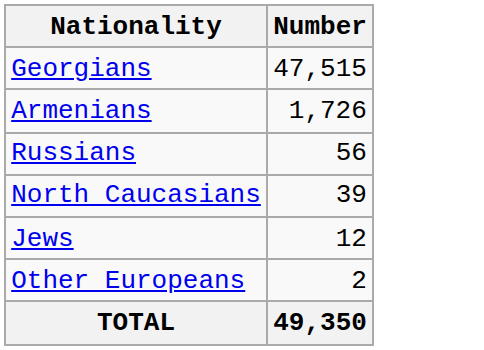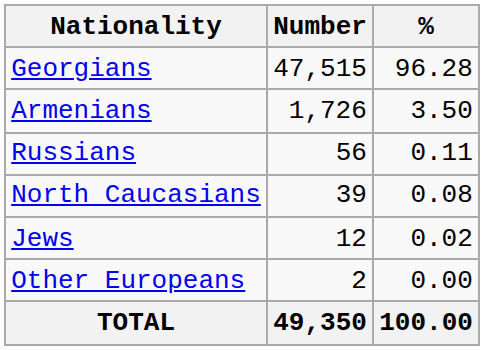 <table class="wikitable sortable">
 <tr>
 <th>Nationality</th>
 <th>Number</th>
+<th>%</th>
 </tr>
 <tr>
 <td><a href='#'>Georgians</a></td>
 <td align="right">47,515</td>
+<td align="right">96.28</td>
 </tr>
 <tr>
 <td><a href='#'>Armenians</a></td>
 <td align="right">1,726</td>
+<td align="right">3.50</td>
 </tr>
 <tr>
 <td><a href='#'>Russians</a></td>
 <td align="right">56</td>
+<td align="right">0.11</td>
 </tr>
 <tr>
 <td><a href='#'>North Caucasians</a></td>
 <td align="right">39</td>
+<td align="right">0.08</td>
 </tr>
 <tr>
 <td><a href='#'>Jews</a></td>
 <td align="right">12</td>
+<td align="right">0.02</td>
 </tr>
 <tr>
 <td><a href='#'>Other Europeans</a></td>
 <td align="right">2</td>
+<td align="right">0.00</td>
 </tr>
 <tr>
 <th>TOTAL</th>
 <th>49,350</th>
+<th>100.00</th>
 </tr>
 </table>
